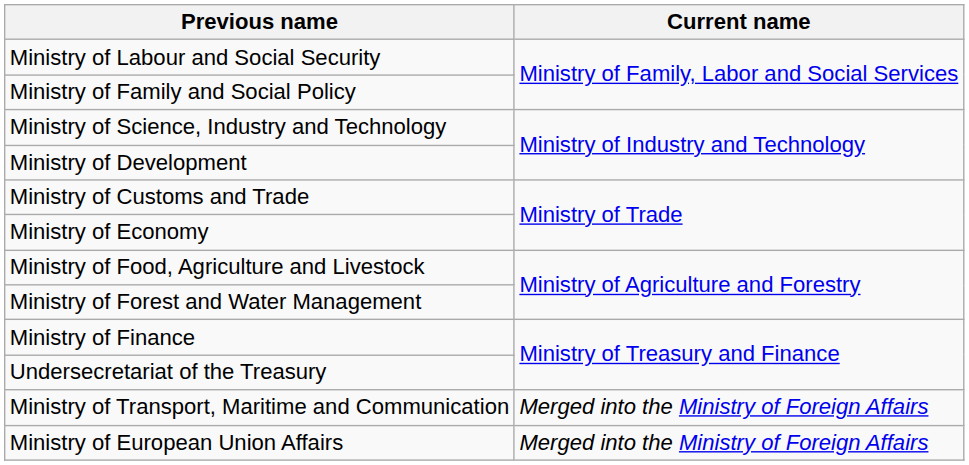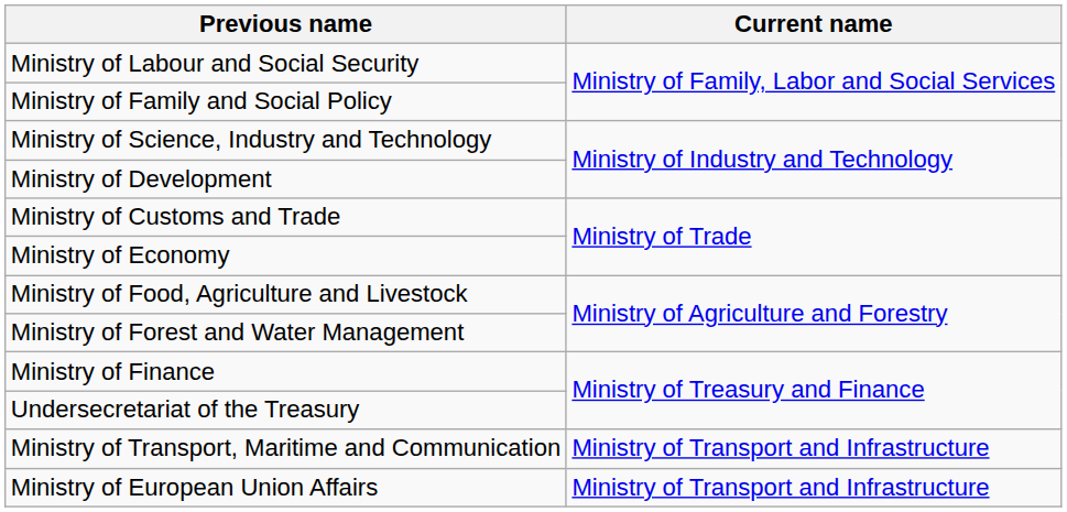 <table class="wikitable">
 <tr>
 <th>Previous name</th>
 <th>Current name</th>
 </tr>
 <tr>
 <td>Ministry of Labour and Social Security</td>
 <td rowspan=2 valign=center><a href='#'>Ministry of Family, Labor and Social Services</a></td>
 </tr>
 <tr>
 <td>Ministry of Family and Social Policy</td>
 </tr>
 <tr>
 <td>Ministry of Science, Industry and Technology</td>
 <td rowspan=2 valign=center><a href='#'>Ministry of Industry and Technology</a></td>
 </tr>
 <tr>
 <td>Ministry of Development</td>
 </tr>
 <tr>
 <td>Ministry of Customs and Trade</td>
 <td rowspan=2 valign=center><a href='#'>Ministry of Trade</a></td>
 </tr>
 <tr>
 <td>Ministry of Economy</td>
 </tr>
 <tr>
 <td>Ministry of Food, Agriculture and Livestock</td>
 <td rowspan=2 valign=center><a href='#'>Ministry of Agriculture and Forestry</a></td>
 </tr>
 <tr>
 <td>Ministry of Forest and Water Management</td>
 </tr>
 <tr>
 <td>Ministry of Finance</td>
 <td rowspan=2 valign=center><a href='#'>Ministry of Treasury and Finance</a></td>
 </tr>
 <tr>
 <td>Undersecretariat of the Treasury</td>
 </tr>
 <tr>
 <td>Ministry of Transport, Maritime and Communication</td>
-<td><em>Merged into the <a href='#'>Ministry of Foreign Affairs</a></em></td>
+<td><a href='#'>Ministry of Transport and Infrastructure</a></td>
 </tr>
 <tr>
 <td>Ministry of European Union Affairs</td>
-<td><em>Merged into the <a href='#'>Ministry of Foreign Affairs</a></em></td>
+<td><a href='#'>Ministry of Transport and Infrastructure</a></td>
 </tr>
 </table>
